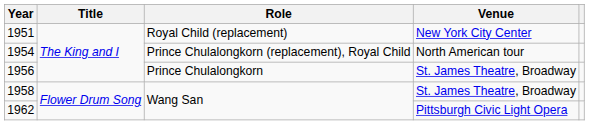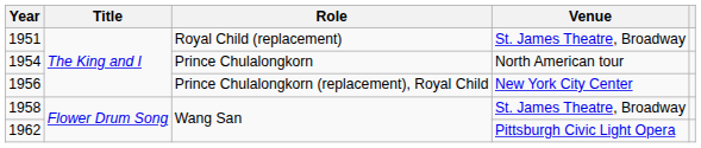 <table class="wikitable plainrowheaders sortable" style="margin-right: 0;">
 <tr>
 <th scope="col">Year</th>
 <th scope="col">Title</th>
 <th scope="col">Role</th>
 <th scope="col">Venue</th>
 <th scope="col" class="unsortable"></th>
 </tr>
 <tr>
 <td>1951</td>
 <td data-sort-value="King and I, The" rowspan="3"><em><a href='#'>The King and I</a></em></td>
 <td>Royal Child (replacement)</td>
-<td><a href='#'>New York City Center</a></td>
+<td><a href='#'>St. James Theatre</a>, Broadway</td>
 <td style="text-align: center;"></td>
 </tr>
 <tr>
 <td>1954</td>
-<td>Prince Chulalongkorn (replacement), Royal Child</td>
+<td>Prince Chulalongkorn</td>
 <td>North American tour</td>
 <td style="text-align: center;"></td>
 </tr>
 <tr>
 <td>1956</td>
-<td>Prince Chulalongkorn</td>
-<td><a href='#'>St. James Theatre</a>, Broadway</td>
+<td>Prince Chulalongkorn (replacement), Royal Child</td>
+<td><a href='#'>New York City Center</a></td>
 <td style="text-align: center;"></td>
 </tr>
 <tr>
 <td>1958</td>
 <td rowspan="2"><em><a href='#'>Flower Drum Song</a></em></td>
 <td rowspan="2">Wang San</td>
 <td><a href='#'>St. James Theatre</a>, Broadway</td>
 <td style="text-align: center;"></td>
 </tr>
 <tr>
 <td>1962</td>
 <td><a href='#'>Pittsburgh Civic Light Opera</a></td>
 <td style="text-align: center;"></td>
 </tr>
 </table>
